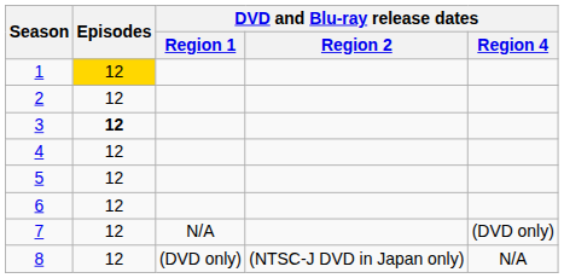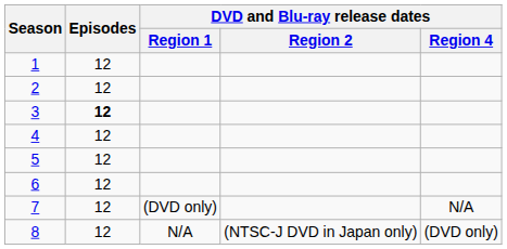 <table class="wikitable plainrowheaders" style="text-align: center;">
 <tr>
 <th scope="col" rowspan="2">Season</th>
 <th scope="col" rowspan="2">Episodes</th>
 <th scope="col" colspan="4"><a href='#'>DVD</a> and <a href='#'>Blu-ray</a> release dates</th>
 </tr>
 <tr>
 <th scope="col"><a href='#'>Region 1</a></th>
 <th scope="col"><a href='#'>Region 2</a></th>
 <th scope="col"><a href='#'>Region 4</a></th>
 </tr>
 <tr>
 <td scope="row"><a href='#'>1</a></td>
-<td style="background: gold;">12</td>
+<td>12</td>
 <td></td>
 <td></td>
 <td></td>
 </tr>
 <tr>
 <td scope="row"><a href='#'>2</a></td>
 <td>12</td>
 <td></td>
 <td></td>
 <td></td>
 </tr>
 <tr>
 <td scope="row"><a href='#'>3</a></td>
 <td><strong>12</strong></td>
 <td></td>
 <td></td>
 <td></td>
 </tr>
 <tr>
 <td scope="row"><a href='#'>4</a></td>
 <td>12</td>
 <td></td>
 <td></td>
 <td></td>
 </tr>
 <tr>
 <td scope="row"><a href='#'>5</a></td>
 <td>12</td>
 <td></td>
 <td></td>
 <td></td>
 </tr>
 <tr>
 <td scope="row"><a href='#'>6</a></td>
 <td>12</td>
 <td></td>
 <td></td>
 <td></td>
 </tr>
 <tr>
 <td scope="row"><a href='#'>7</a></td>
 <td>12</td>
+<td> (DVD only)</td>
+<td></td>
 <td>N/A</td>
-<td></td>
-<td> (DVD only)</td>
 </tr>
 <tr>
 <td scope="row"><a href='#'>8</a></td>
 <td>12</td>
+<td>N/A</td>
+<td> (NTSC-J DVD in Japan only)</td>
 <td> (DVD only)</td>
-<td> (NTSC-J DVD in Japan only)</td>
-<td>N/A</td>
 </tr>
 </table>
